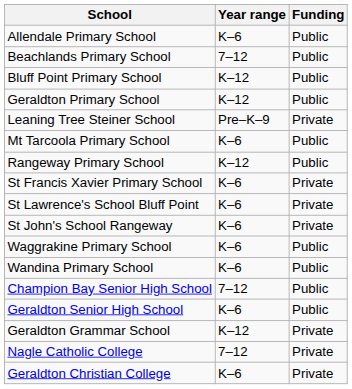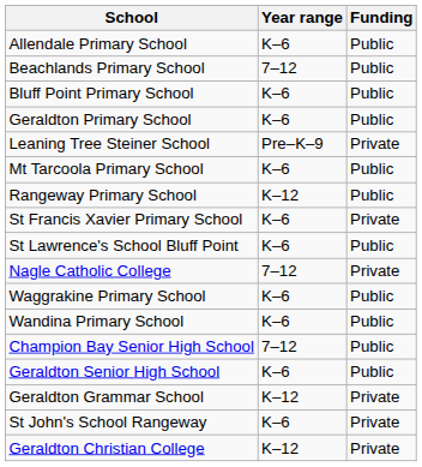 <table class="wikitable">
 <tr>
 <th>School</th>
 <th>Year range</th>
 <th>Funding</th>
 </tr>
 <tr>
 <td>Allendale Primary School</td>
 <td>K–6</td>
 <td>Public</td>
 </tr>
 <tr>
 <td>Beachlands Primary School</td>
 <td>7–12</td>
 <td>Public</td>
 </tr>
 <tr>
 <td>Bluff Point Primary School</td>
-<td>K–12</td>
+<td>K–6</td>
 <td>Public</td>
 </tr>
 <tr>
 <td>Geraldton Primary School</td>
-<td>K–12</td>
+<td>K–6</td>
 <td>Public</td>
 </tr>
 <tr>
 <td>Leaning Tree Steiner School</td>
 <td>Pre–K–9</td>
 <td>Private</td>
 </tr>
 <tr>
 <td>Mt Tarcoola Primary School</td>
 <td>K–6</td>
 <td>Public</td>
 </tr>
 <tr>
 <td>Rangeway Primary School</td>
 <td>K–12</td>
 <td>Public</td>
 </tr>
 <tr>
 <td>St Francis Xavier Primary School</td>
 <td>K–6</td>
 <td>Private</td>
 </tr>
 <tr>
 <td>St Lawrence's School Bluff Point</td>
 <td>K–6</td>
-<td>Private</td>
+<td>Public</td>
 </tr>
 <tr>
-<td>St John's School Rangeway</td>
-<td>K–6</td>
+<td><a href='#'>Nagle Catholic College</a></td>
+<td>7–12</td>
 <td>Private</td>
 </tr>
 <tr>
 <td>Waggrakine Primary School</td>
 <td>K–6</td>
 <td>Public</td>
 </tr>
 <tr>
 <td>Wandina Primary School</td>
 <td>K–6</td>
 <td>Public</td>
 </tr>
 <tr>
 <td><a href='#'>Champion Bay Senior High School</a></td>
 <td>7–12</td>
 <td>Public</td>
 </tr>
 <tr>
 <td><a href='#'>Geraldton Senior High School</a></td>
 <td>K–6</td>
 <td>Public</td>
 </tr>
 <tr>
 <td>Geraldton Grammar School</td>
 <td>K–12</td>
 <td>Private</td>
 </tr>
 <tr>
-<td><a href='#'>Nagle Catholic College</a></td>
-<td>7–12</td>
+<td>St John's School Rangeway</td>
+<td>K–6</td>
 <td>Private</td>
 </tr>
 <tr>
 <td><a href='#'>Geraldton Christian College</a></td>
-<td>K–6</td>
+<td>K–12</td>
 <td>Private</td>
 </tr>
 </table>
